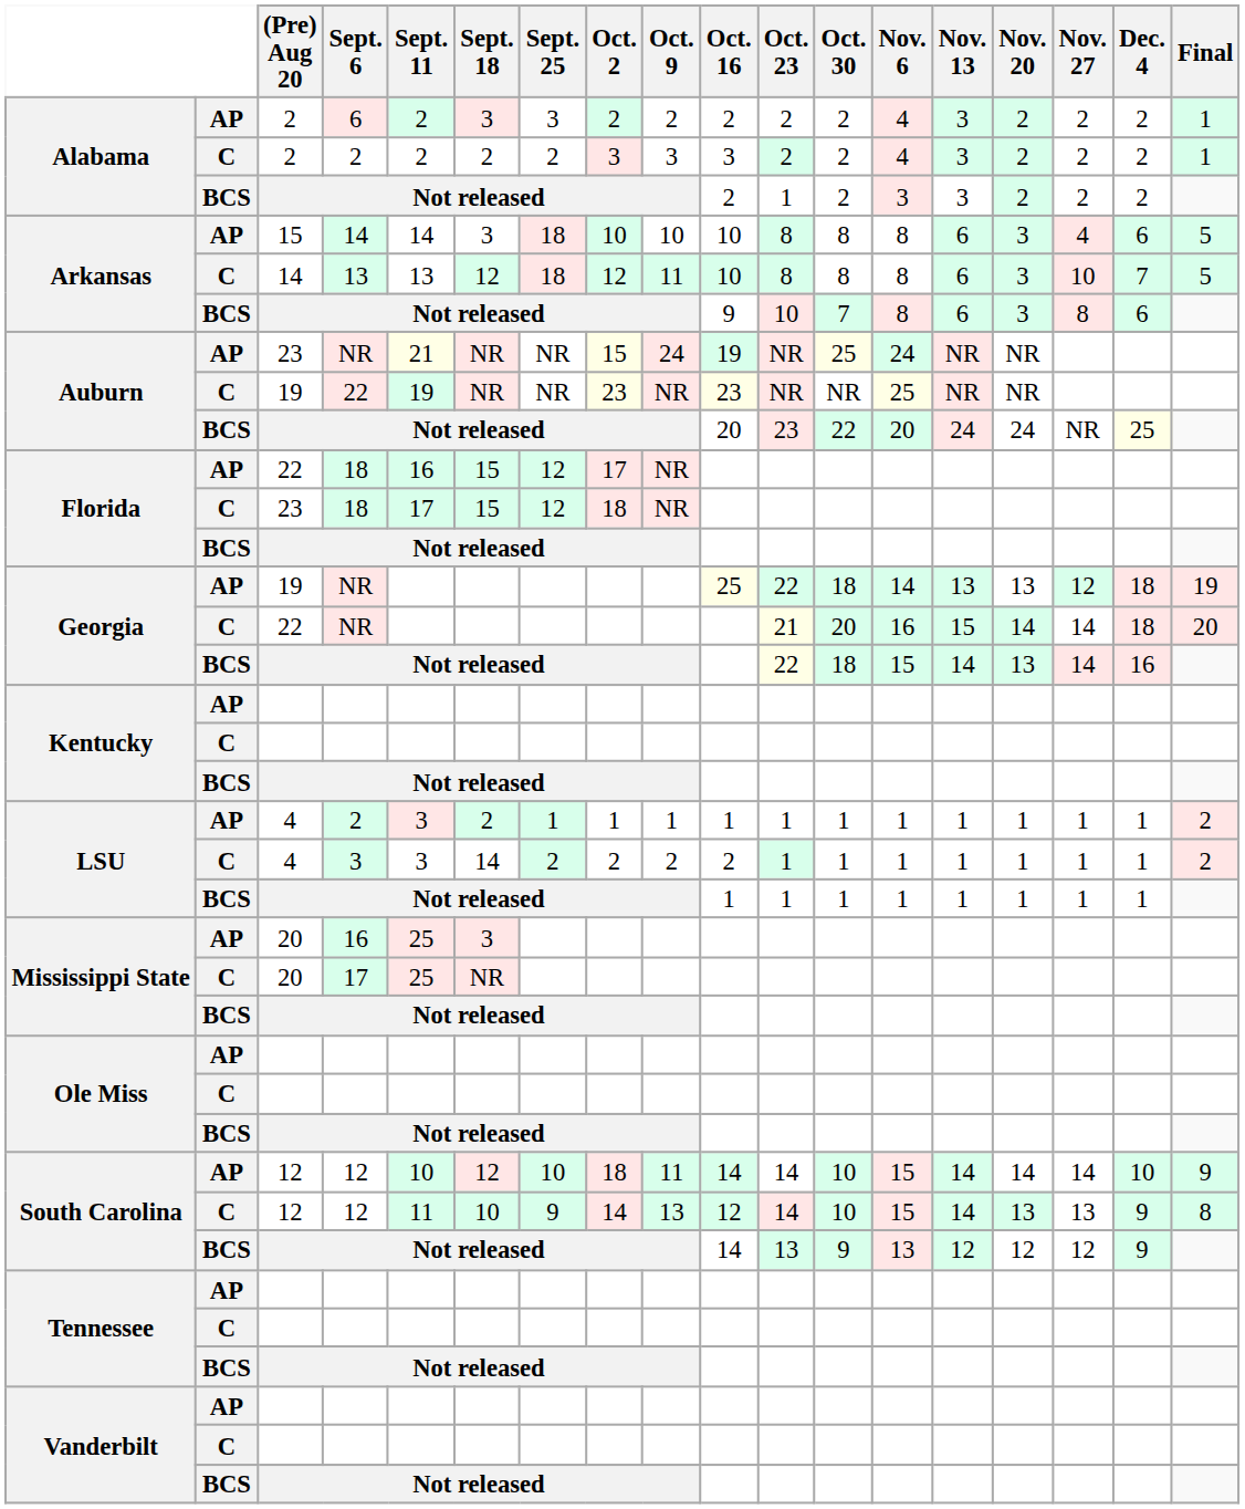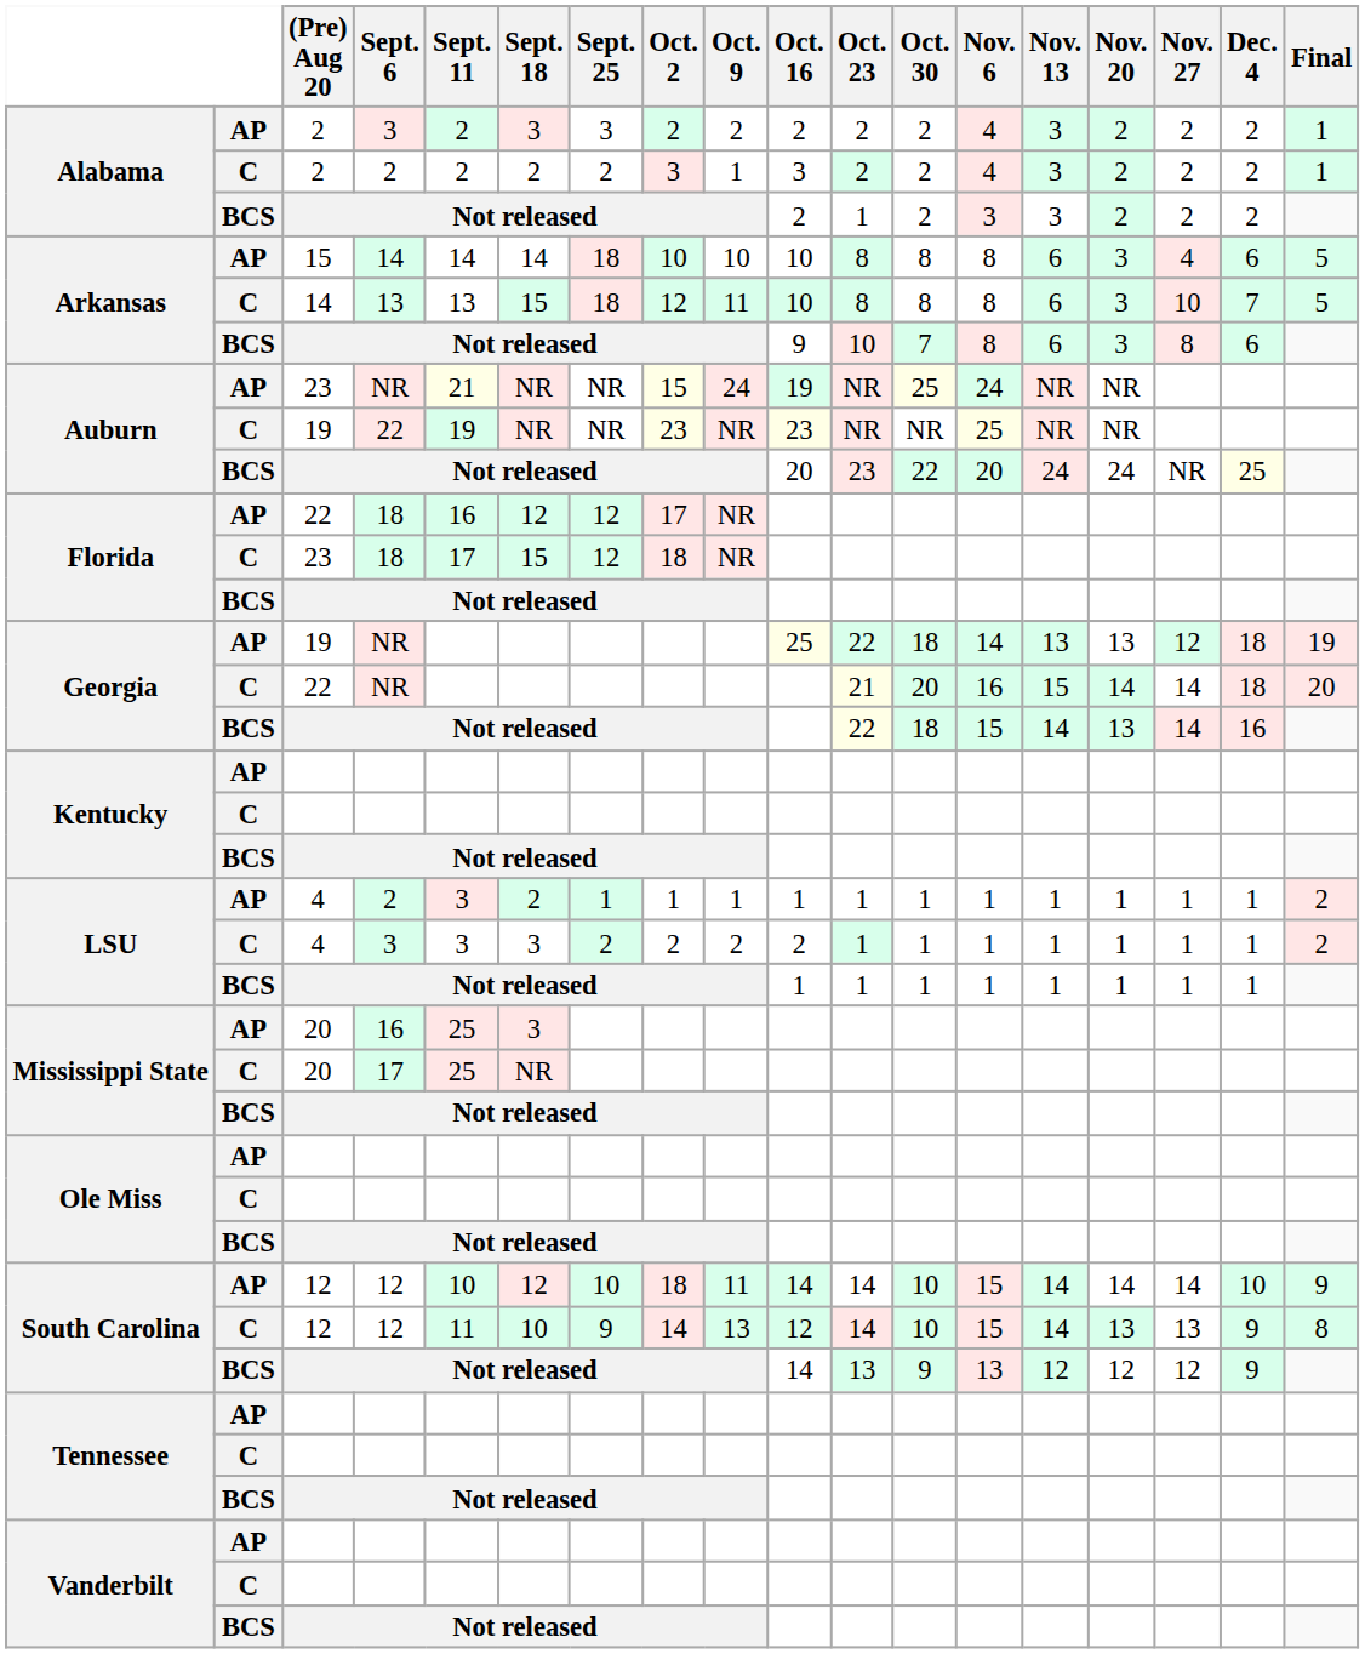 <table class="wikitable" style="white-space:nowrap;font-size:70%;">
 <tr>
 <th colspan=2 style="background:white; border-top-style:hidden; border-left-style:hidden;"> </th>
 <th>(Pre)<br>Aug<br>20</th>
 <th>Sept.<br>6</th>
 <th>Sept.<br>11</th>
 <th>Sept.<br>18</th>
 <th>Sept.<br>25</th>
 <th>Oct.<br>2</th>
 <th>Oct.<br>9</th>
 <th>Oct.<br>16</th>
 <th>Oct.<br>23</th>
 <th>Oct.<br>30</th>
 <th>Nov.<br>6</th>
 <th>Nov.<br>13</th>
 <th>Nov.<br>20</th>
 <th>Nov.<br>27</th>
 <th>Dec.<br>4</th>
 <th>Final</th>
 </tr>
 <tr style="text-align:center;">
 <th rowspan=3>Alabama</th>
 <th>AP</th>
 <td style="background:#FFF;">2</td>
-<td style="background:#FFE6E6;">6</td>
+<td style="background:#FFE6E6;">3</td>
 <td style="background:#D8FFEB;">2</td>
 <td style="background:#FFE6E6;">3</td>
 <td style="background:#FFF;">3</td>
 <td style="background:#D8FFEB;">2</td>
 <td style="background:#FFF;">2</td>
 <td style="background:#FFF;">2</td>
 <td style="background:#FFF;">2</td>
 <td style="background:#FFF;">2</td>
 <td style="background:#FFE6E6;">4</td>
 <td style="background:#D8FFEB;">3</td>
 <td style="background:#D8FFEB;">2</td>
 <td style="background:#FFF;">2</td>
 <td style="background:#FFF;">2</td>
 <td style="background:#D8FFEB;">1</td>
 </tr>
 <tr style="text-align:center;">
 <th>C</th>
 <td style="background:#FFF;">2</td>
 <td style="background:#FFF;">2</td>
 <td style="background:#FFF;">2</td>
 <td style="background:#FFF;">2</td>
 <td style="background:#FFF;">2</td>
 <td style="background:#FFE6E6;">3</td>
-<td style="background:#FFF;">3</td>
+<td style="background:#FFF;">1</td>
 <td style="background:#FFF;">3</td>
 <td style="background:#D8FFEB;">2</td>
 <td style="background:#FFF;">2</td>
 <td style="background:#FFE6E6;">4</td>
 <td style="background:#D8FFEB;">3</td>
 <td style="background:#D8FFEB;">2</td>
 <td style="background:#FFF;">2</td>
 <td style="background:#FFF;">2</td>
 <td style="background:#D8FFEB;">1</td>
 </tr>
 <tr style="text-align:center;">
 <th>BCS</th>
 <th colspan=7>Not released</th>
 <td style="background:#FFF;">2</td>
 <td style="background:#FFF;">1</td>
 <td style="background:#FFF;">2</td>
 <td style="background:#FFE6E6;">3</td>
 <td style="background:#FFF;">3</td>
 <td style="background:#D8FFEB;">2</td>
 <td style="background:#FFF;">2</td>
 <td style="background:#FFF;">2</td>
 </tr>
 <tr style="text-align:center;">
 <th rowspan=3>Arkansas</th>
 <th>AP</th>
 <td style="background:#FFF;">15</td>
 <td style="background:#D8FFEB;">14</td>
 <td style="background:#FFF;">14</td>
-<td style="background:#FFF;">3</td>
+<td style="background:#FFF;">14</td>
 <td style="background:#FFE6E6;">18</td>
 <td style="background:#D8FFEB;">10</td>
 <td style="background:#FFF;">10</td>
 <td style="background:#FFF;">10</td>
 <td style="background:#D8FFEB;">8</td>
 <td style="background:#FFF;">8</td>
 <td style="background:#FFF;">8</td>
 <td style="background:#D8FFEB;">6</td>
 <td style="background:#D8FFEB;">3</td>
 <td style="background:#FFE6E6;">4</td>
 <td style="background:#D8FFEB;">6</td>
 <td style="background:#D8FFEB;">5</td>
 </tr>
 <tr style="text-align:center;">
 <th>C</th>
 <td style="background:#FFF;">14</td>
 <td style="background:#D8FFEB;">13</td>
 <td style="background:#FFF;">13</td>
-<td style="background:#D8FFEB;">12</td>
+<td style="background:#D8FFEB;">15</td>
 <td style="background:#FFE6E6;">18</td>
 <td style="background:#D8FFEB;">12</td>
 <td style="background:#D8FFEB;">11</td>
 <td style="background:#D8FFEB;">10</td>
 <td style="background:#D8FFEB;">8</td>
 <td style="background:#FFF;">8</td>
 <td style="background:#FFF;">8</td>
 <td style="background:#D8FFEB;">6</td>
 <td style="background:#D8FFEB;">3</td>
 <td style="background:#FFE6E6;">10</td>
 <td style="background:#D8FFEB;">7</td>
 <td style="background:#D8FFEB;">5</td>
 </tr>
 <tr style="text-align:center;">
 <th>BCS</th>
 <th colspan=7>Not released</th>
 <td style="background:#FFF;">9</td>
 <td style="background:#FFE6E6;">10</td>
 <td style="background:#D8FFEB;">7</td>
 <td style="background:#FFE6E6;">8</td>
 <td style="background:#D8FFEB;">6</td>
 <td style="background:#D8FFEB;">3</td>
 <td style="background:#FFE6E6;">8</td>
 <td style="background:#D8FFEB;">6</td>
 </tr>
 <tr style="text-align:center;">
 <th rowspan=3>Auburn</th>
 <th>AP</th>
 <td style="background:#FFF;">23</td>
 <td style="background:#FFE6E6;">NR</td>
 <td style="background:#FFFFE6;">21</td>
 <td style="background:#FFE6E6;">NR</td>
 <td style="background:#FFF;">NR</td>
 <td style="background:#FFFFE6;">15</td>
 <td style="background:#FFE6E6;">24</td>
 <td style="background:#D8FFEB;">19</td>
 <td style="background:#FFE6E6;">NR</td>
 <td style="background:#FFFFE6;">25</td>
 <td style="background:#D8FFEB;">24</td>
 <td style="background:#FFE6E6;">NR</td>
 <td style="background:#FFF;">NR</td>
 <td style="background:#FFF;"></td>
 <td style="background:#FFF;"></td>
 <td style="background:#FFF;"></td>
 </tr>
 <tr style="text-align:center;">
 <th>C</th>
 <td style="background:#FFF;">19</td>
 <td style="background:#FFE6E6;">22</td>
 <td style="background:#D8FFEB;">19</td>
 <td style="background:#FFE6E6;">NR</td>
 <td style="background:#FFF;">NR</td>
 <td style="background:#FFFFE6;">23</td>
 <td style="background:#FFE6E6;">NR</td>
 <td style="background:#FFFFE6;">23</td>
 <td style="background:#FFE6E6;">NR</td>
 <td style="background:#FFF;">NR</td>
 <td style="background:#FFFFE6;">25</td>
 <td style="background:#FFE6E6;">NR</td>
 <td style="background:#FFF;">NR</td>
 <td style="background:#FFF;"></td>
 <td style="background:#FFF;"></td>
 <td style="background:#FFF;"></td>
 </tr>
 <tr style="text-align:center;">
 <th>BCS</th>
 <th colspan=7>Not released</th>
 <td style="background:#FFF;">20</td>
 <td style="background:#FFE6E6;">23</td>
 <td style="background:#D8FFEB;">22</td>
 <td style="background:#D8FFEB;">20</td>
 <td style="background:#FFE6E6;">24</td>
 <td style="background:#FFF;">24</td>
 <td style="background:#FFF;">NR</td>
 <td style="background:#FFFFE6;">25</td>
 </tr>
 <tr style="text-align:center;">
 <th rowspan=3>Florida</th>
 <th>AP</th>
 <td style="background:#FFF;">22</td>
 <td style="background:#D8FFEB;">18</td>
 <td style="background:#D8FFEB;">16</td>
-<td style="background:#D8FFEB;">15</td>
+<td style="background:#D8FFEB;">12</td>
 <td style="background:#D8FFEB;">12</td>
 <td style="background:#FFE6E6;">17</td>
 <td style="background:#FFE6E6;">NR</td>
 <td style="background:#FFF;"></td>
 <td style="background:#FFF;"></td>
 <td style="background:#FFF;"></td>
 <td style="background:#FFF;"></td>
 <td style="background:#FFF;"></td>
 <td style="background:#FFF;"></td>
 <td style="background:#FFF;"></td>
 <td style="background:#FFF;"></td>
 <td style="background:#FFF;"></td>
 </tr>
 <tr style="text-align:center;">
 <th>C</th>
 <td style="background:#FFF;">23</td>
 <td style="background:#D8FFEB;">18</td>
 <td style="background:#D8FFEB;">17</td>
 <td style="background:#D8FFEB;">15</td>
 <td style="background:#D8FFEB;">12</td>
 <td style="background:#FFE6E6;">18</td>
 <td style="background:#FFE6E6;">NR</td>
 <td style="background:#FFF;"></td>
 <td style="background:#FFF;"></td>
 <td style="background:#FFF;"></td>
 <td style="background:#FFF;"></td>
 <td style="background:#FFF;"></td>
 <td style="background:#FFF;"></td>
 <td style="background:#FFF;"></td>
 <td style="background:#FFF;"></td>
 <td style="background:#FFF;"></td>
 </tr>
 <tr style="text-align:center;">
 <th>BCS</th>
 <th colspan=7>Not released</th>
 <td style="background:#FFF;"></td>
 <td style="background:#FFF;"></td>
 <td style="background:#FFF;"></td>
 <td style="background:#FFF;"></td>
 <td style="background:#FFF;"></td>
 <td style="background:#FFF;"></td>
 <td style="background:#FFF;"></td>
 <td style="background:#FFF;"></td>
 </tr>
 <tr style="text-align:center;">
 <th rowspan=3>Georgia</th>
 <th>AP</th>
 <td style="background:#FFF;">19</td>
 <td style="background:#FFE6E6;">NR</td>
 <td style="background:#FFF;"></td>
 <td style="background:#FFF;"></td>
 <td style="background:#FFF;"></td>
 <td style="background:#FFF;"></td>
 <td style="background:#FFF;"></td>
 <td style="background:#FFFFE6;">25</td>
 <td style="background:#D8FFEB;">22</td>
 <td style="background:#D8FFEB;">18</td>
 <td style="background:#D8FFEB;">14</td>
 <td style="background:#D8FFEB;">13</td>
 <td style="background:#FFF;">13</td>
 <td style="background:#D8FFEB;">12</td>
 <td style="background:#FFE6E6;">18</td>
 <td style="background:#FFE6E6;">19</td>
 </tr>
 <tr style="text-align:center;">
 <th>C</th>
 <td style="background:#FFF;">22</td>
 <td style="background:#FFE6E6;">NR</td>
 <td style="background:#FFF;"></td>
 <td style="background:#FFF;"></td>
 <td style="background:#FFF;"></td>
 <td style="background:#FFF;"></td>
 <td style="background:#FFF;"></td>
 <td style="background:#FFF;"></td>
 <td style="background:#FFFFE6;">21</td>
 <td style="background:#D8FFEB;">20</td>
 <td style="background:#D8FFEB;">16</td>
 <td style="background:#D8FFEB;">15</td>
 <td style="background:#D8FFEB;">14</td>
 <td style="background:#FFF;">14</td>
 <td style="background:#FFE6E6;">18</td>
 <td style="background:#FFE6E6;">20</td>
 </tr>
 <tr style="text-align:center;">
 <th>BCS</th>
 <th colspan=7>Not released</th>
 <td style="background:#FFF;"></td>
 <td style="background:#FFFFE6;">22</td>
 <td style="background:#D8FFEB;">18</td>
 <td style="background:#D8FFEB;">15</td>
 <td style="background:#D8FFEB;">14</td>
 <td style="background:#D8FFEB;">13</td>
 <td style="background:#FFE6E6;">14</td>
 <td style="background:#FFE6E6;">16</td>
 </tr>
 <tr style="text-align:center;">
 <th rowspan=3>Kentucky</th>
 <th>AP</th>
 <td style="background:#FFF;"></td>
 <td style="background:#FFF;"></td>
 <td style="background:#FFF;"></td>
 <td style="background:#FFF;"></td>
 <td style="background:#FFF;"></td>
 <td style="background:#FFF;"></td>
 <td style="background:#FFF;"></td>
 <td style="background:#FFF;"></td>
 <td style="background:#FFF;"></td>
 <td style="background:#FFF;"></td>
 <td style="background:#FFF;"></td>
 <td style="background:#FFF;"></td>
 <td style="background:#FFF;"></td>
 <td style="background:#FFF;"></td>
 <td style="background:#FFF;"></td>
 <td style="background:#FFF;"></td>
 </tr>
 <tr style="text-align:center;">
 <th>C</th>
 <td style="background:#FFF;"></td>
 <td style="background:#FFF;"></td>
 <td style="background:#FFF;"></td>
 <td style="background:#FFF;"></td>
 <td style="background:#FFF;"></td>
 <td style="background:#FFF;"></td>
 <td style="background:#FFF;"></td>
 <td style="background:#FFF;"></td>
 <td style="background:#FFF;"></td>
 <td style="background:#FFF;"></td>
 <td style="background:#FFF;"></td>
 <td style="background:#FFF;"></td>
 <td style="background:#FFF;"></td>
 <td style="background:#FFF;"></td>
 <td style="background:#FFF;"></td>
 <td style="background:#FFF;"></td>
 </tr>
 <tr style="text-align:center;">
 <th>BCS</th>
 <th colspan=7>Not released</th>
 <td style="background:#FFF;"></td>
 <td style="background:#FFF;"></td>
 <td style="background:#FFF;"></td>
 <td style="background:#FFF;"></td>
 <td style="background:#FFF;"></td>
 <td style="background:#FFF;"></td>
 <td style="background:#FFF;"></td>
 <td style="background:#FFF;"></td>
 </tr>
 <tr style="text-align:center;">
 <th rowspan=3>LSU</th>
 <th>AP</th>
 <td style="background:#FFF;">4</td>
 <td style="background:#D8FFEB;">2</td>
 <td style="background:#FFE6E6;">3</td>
 <td style="background:#D8FFEB;">2</td>
 <td style="background:#D8FFEB;">1</td>
 <td style="background:#FFF;">1</td>
 <td style="background:#FFF;">1</td>
 <td style="background:#FFF;">1</td>
 <td style="background:#FFF;">1</td>
 <td style="background:#FFF;">1</td>
 <td style="background:#FFF;">1</td>
 <td style="background:#FFF;">1</td>
 <td style="background:#FFF;">1</td>
 <td style="background:#FFF;">1</td>
 <td style="background:#FFF;">1</td>
 <td style="background:#FFE6E6;">2</td>
 </tr>
 <tr style="text-align:center;">
 <th>C</th>
 <td style="background:#FFF;">4</td>
 <td style="background:#D8FFEB;">3</td>
 <td style="background:#FFF;">3</td>
-<td style="background:#FFF;">14</td>
+<td style="background:#FFF;">3</td>
 <td style="background:#D8FFEB;">2</td>
 <td style="background:#FFF;">2</td>
 <td style="background:#FFF;">2</td>
 <td style="background:#FFF;">2</td>
 <td style="background:#D8FFEB;">1</td>
 <td style="background:#FFF;">1</td>
 <td style="background:#FFF;">1</td>
 <td style="background:#FFF;">1</td>
 <td style="background:#FFF;">1</td>
 <td style="background:#FFF;">1</td>
 <td style="background:#FFF;">1</td>
 <td style="background:#FFE6E6;">2</td>
 </tr>
 <tr style="text-align:center;">
 <th>BCS</th>
 <th colspan=7>Not released</th>
 <td style="background:#FFF;">1</td>
 <td style="background:#FFF;">1</td>
 <td style="background:#FFF;">1</td>
 <td style="background:#FFF;">1</td>
 <td style="background:#FFF;">1</td>
 <td style="background:#FFF;">1</td>
 <td style="background:#FFF;">1</td>
 <td style="background:#FFF;">1</td>
 </tr>
 <tr style="text-align:center;">
 <th rowspan=3>Mississippi State</th>
 <th>AP</th>
 <td style="background:#FFF;">20</td>
 <td style="background:#D8FFEB;">16</td>
 <td style="background:#FFE6E6;">25</td>
 <td style="background:#FFE6E6;">3</td>
 <td style="background:#FFF;"></td>
 <td style="background:#FFF;"></td>
 <td style="background:#FFF;"></td>
 <td style="background:#FFF;"></td>
 <td style="background:#FFF;"></td>
 <td style="background:#FFF;"></td>
 <td style="background:#FFF;"></td>
 <td style="background:#FFF;"></td>
 <td style="background:#FFF;"></td>
 <td style="background:#FFF;"></td>
 <td style="background:#FFF;"></td>
 <td style="background:#FFF;"></td>
 </tr>
 <tr style="text-align:center;">
 <th>C</th>
 <td style="background:#FFF;">20</td>
 <td style="background:#D8FFEB;">17</td>
 <td style="background:#FFE6E6;">25</td>
 <td style="background:#FFE6E6;">NR</td>
 <td style="background:#FFF;"></td>
 <td style="background:#FFF;"></td>
 <td style="background:#FFF;"></td>
 <td style="background:#FFF;"></td>
 <td style="background:#FFF;"></td>
 <td style="background:#FFF;"></td>
 <td style="background:#FFF;"></td>
 <td style="background:#FFF;"></td>
 <td style="background:#FFF;"></td>
 <td style="background:#FFF;"></td>
 <td style="background:#FFF;"></td>
 <td style="background:#FFF;"></td>
 </tr>
 <tr style="text-align:center;">
 <th>BCS</th>
 <th colspan=7>Not released</th>
 <td style="background:#FFF;"></td>
 <td style="background:#FFF;"></td>
 <td style="background:#FFF;"></td>
 <td style="background:#FFF;"></td>
 <td style="background:#FFF;"></td>
 <td style="background:#FFF;"></td>
 <td style="background:#FFF;"></td>
 <td style="background:#FFF;"></td>
 </tr>
 <tr style="text-align:center;">
 <th rowspan=3>Ole Miss</th>
 <th>AP</th>
 <td style="background:#FFF;"></td>
 <td style="background:#FFF;"></td>
 <td style="background:#FFF;"></td>
 <td style="background:#FFF;"></td>
 <td style="background:#FFF;"></td>
 <td style="background:#FFF;"></td>
 <td style="background:#FFF;"></td>
 <td style="background:#FFF;"></td>
 <td style="background:#FFF;"></td>
 <td style="background:#FFF;"></td>
 <td style="background:#FFF;"></td>
 <td style="background:#FFF;"></td>
 <td style="background:#FFF;"></td>
 <td style="background:#FFF;"></td>
 <td style="background:#FFF;"></td>
 <td style="background:#FFF;"></td>
 </tr>
 <tr style="text-align:center;">
 <th>C</th>
 <td style="background:#FFF;"></td>
 <td style="background:#FFF;"></td>
 <td style="background:#FFF;"></td>
 <td style="background:#FFF;"></td>
 <td style="background:#FFF;"></td>
 <td style="background:#FFF;"></td>
 <td style="background:#FFF;"></td>
 <td style="background:#FFF;"></td>
 <td style="background:#FFF;"></td>
 <td style="background:#FFF;"></td>
 <td style="background:#FFF;"></td>
 <td style="background:#FFF;"></td>
 <td style="background:#FFF;"></td>
 <td style="background:#FFF;"></td>
 <td style="background:#FFF;"></td>
 <td style="background:#FFF;"></td>
 </tr>
 <tr style="text-align:center;">
 <th>BCS</th>
 <th colspan=7>Not released</th>
 <td style="background:#FFF;"></td>
 <td style="background:#FFF;"></td>
 <td style="background:#FFF;"></td>
 <td style="background:#FFF;"></td>
 <td style="background:#FFF;"></td>
 <td style="background:#FFF;"></td>
 <td style="background:#FFF;"></td>
 <td style="background:#FFF;"></td>
 </tr>
 <tr style="text-align:center;">
 <th rowspan=3>South Carolina</th>
 <th>AP</th>
 <td style="background:#FFF;">12</td>
 <td style="background:#FFF;">12</td>
 <td style="background:#D8FFEB;">10</td>
 <td style="background:#FFE6E6;">12</td>
 <td style="background:#D8FFEB;">10</td>
 <td style="background:#FFE6E6;">18</td>
 <td style="background:#D8FFEB;">11</td>
 <td style="background:#D8FFEB;">14</td>
 <td style="background:#FFF;">14</td>
 <td style="background:#D8FFEB;">10</td>
 <td style="background:#FFE6E6;">15</td>
 <td style="background:#D8FFEB;">14</td>
 <td style="background:#FFF;">14</td>
 <td style="background:#FFF;">14</td>
 <td style="background:#D8FFEB;">10</td>
 <td style="background:#D8FFEB;">9</td>
 </tr>
 <tr style="text-align:center;">
 <th>C</th>
 <td style="background:#FFF;">12</td>
 <td style="background:#FFF;">12</td>
 <td style="background:#D8FFEB;">11</td>
 <td style="background:#D8FFEB;">10</td>
 <td style="background:#D8FFEB;">9</td>
 <td style="background:#FFE6E6;">14</td>
 <td style="background:#D8FFEB;">13</td>
 <td style="background:#D8FFEB;">12</td>
 <td style="background:#FFE6E6;">14</td>
 <td style="background:#D8FFEB;">10</td>
 <td style="background:#FFE6E6;">15</td>
 <td style="background:#D8FFEB;">14</td>
 <td style="background:#D8FFEB;">13</td>
 <td style="background:#FFF;">13</td>
 <td style="background:#D8FFEB;">9</td>
 <td style="background:#D8FFEB;">8</td>
 </tr>
 <tr style="text-align:center;">
 <th>BCS</th>
 <th colspan=7>Not released</th>
 <td style="background:#FFF;">14</td>
 <td style="background:#D8FFEB;">13</td>
 <td style="background:#D8FFEB;">9</td>
 <td style="background:#FFE6E6;">13</td>
 <td style="background:#D8FFEB;">12</td>
 <td style="background:#FFF;">12</td>
 <td style="background:#FFF;">12</td>
 <td style="background:#D8FFEB;">9</td>
 </tr>
 <tr style="text-align:center;">
 <th rowspan=3>Tennessee</th>
 <th>AP</th>
 <td style="background:#FFF;"></td>
 <td style="background:#FFF;"></td>
 <td style="background:#FFF;"></td>
 <td style="background:#FFF;"></td>
 <td style="background:#FFF;"></td>
 <td style="background:#FFF;"></td>
 <td style="background:#FFF;"></td>
 <td style="background:#FFF;"></td>
 <td style="background:#FFF;"></td>
 <td style="background:#FFF;"></td>
 <td style="background:#FFF;"></td>
 <td style="background:#FFF;"></td>
 <td style="background:#FFF;"></td>
 <td style="background:#FFF;"></td>
 <td style="background:#FFF;"></td>
 <td style="background:#FFF;"></td>
 </tr>
 <tr style="text-align:center;">
 <th>C</th>
 <td style="background:#FFF;"></td>
 <td style="background:#FFF;"></td>
 <td style="background:#FFF;"></td>
 <td style="background:#FFF;"></td>
 <td style="background:#FFF;"></td>
 <td style="background:#FFF;"></td>
 <td style="background:#FFF;"></td>
 <td style="background:#FFF;"></td>
 <td style="background:#FFF;"></td>
 <td style="background:#FFF;"></td>
 <td style="background:#FFF;"></td>
 <td style="background:#FFF;"></td>
 <td style="background:#FFF;"></td>
 <td style="background:#FFF;"></td>
 <td style="background:#FFF;"></td>
 <td style="background:#FFF;"></td>
 </tr>
 <tr style="text-align:center;">
 <th>BCS</th>
 <th colspan=7>Not released</th>
 <td style="background:#FFF;"></td>
 <td style="background:#FFF;"></td>
 <td style="background:#FFF;"></td>
 <td style="background:#FFF;"></td>
 <td style="background:#FFF;"></td>
 <td style="background:#FFF;"></td>
 <td style="background:#FFF;"></td>
 <td style="background:#FFF;"></td>
 </tr>
 <tr style="text-align:center;">
 <th rowspan=3>Vanderbilt</th>
 <th>AP</th>
 <td style="background:#FFF;"></td>
 <td style="background:#FFF;"></td>
 <td style="background:#FFF;"></td>
 <td style="background:#FFF;"></td>
 <td style="background:#FFF;"></td>
 <td style="background:#FFF;"></td>
 <td style="background:#FFF;"></td>
 <td style="background:#FFF;"></td>
 <td style="background:#FFF;"></td>
 <td style="background:#FFF;"></td>
 <td style="background:#FFF;"></td>
 <td style="background:#FFF;"></td>
 <td style="background:#FFF;"></td>
 <td style="background:#FFF;"></td>
 <td style="background:#FFF;"></td>
 <td style="background:#FFF;"></td>
 </tr>
 <tr style="text-align:center;">
 <th>C</th>
 <td style="background:#FFF;"></td>
 <td style="background:#FFF;"></td>
 <td style="background:#FFF;"></td>
 <td style="background:#FFF;"></td>
 <td style="background:#FFF;"></td>
 <td style="background:#FFF;"></td>
 <td style="background:#FFF;"></td>
 <td style="background:#FFF;"></td>
 <td style="background:#FFF;"></td>
 <td style="background:#FFF;"></td>
 <td style="background:#FFF;"></td>
 <td style="background:#FFF;"></td>
 <td style="background:#FFF;"></td>
 <td style="background:#FFF;"></td>
 <td style="background:#FFF;"></td>
 <td style="background:#FFF;"></td>
 </tr>
 <tr style="text-align:center;">
 <th>BCS</th>
 <th colspan=7>Not released</th>
 <td style="background:#FFF;"></td>
 <td style="background:#FFF;"></td>
 <td style="background:#FFF;"></td>
 <td style="background:#FFF;"></td>
 <td style="background:#FFF;"></td>
 <td style="background:#FFF;"></td>
 <td style="background:#FFF;"></td>
 <td style="background:#FFF;"></td>
 </tr>
 </table>
